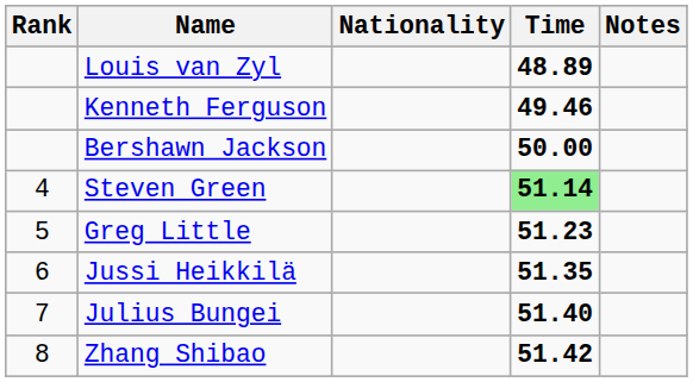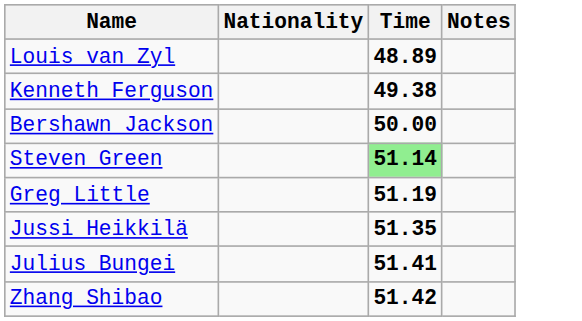 <table class="wikitable sortable" style="text-align:center">
 <tr>
-<th>Rank</th>
 <th>Name</th>
 <th>Nationality</th>
 <th>Time</th>
 <th>Notes</th>
 </tr>
 <tr>
-<td></td>
 <td align=left><a href='#'>Louis van Zyl</a></td>
 <td align=left></td>
 <td><strong>48.89</strong></td>
 <td></td>
 </tr>
 <tr>
-<td></td>
 <td align=left><a href='#'>Kenneth Ferguson</a></td>
 <td align=left></td>
-<td><strong>49.46</strong></td>
+<td><strong>49.38</strong></td>
 <td></td>
 </tr>
 <tr>
-<td></td>
 <td align=left><a href='#'>Bershawn Jackson</a></td>
 <td align=left></td>
 <td><strong>50.00</strong></td>
 <td></td>
 </tr>
 <tr>
-<td>4</td>
 <td align=left><a href='#'>Steven Green</a></td>
 <td align=left></td>
 <td style="background: lightgreen;"><strong>51.14</strong></td>
 <td></td>
 </tr>
 <tr>
-<td>5</td>
 <td align=left><a href='#'>Greg Little</a></td>
 <td align=left></td>
-<td><strong>51.23</strong></td>
+<td><strong>51.19</strong></td>
 <td></td>
 </tr>
 <tr>
-<td>6</td>
 <td align=left><a href='#'>Jussi Heikkilä</a></td>
 <td align=left></td>
 <td><strong>51.35</strong></td>
 <td></td>
 </tr>
 <tr>
-<td>7</td>
 <td align=left><a href='#'>Julius Bungei</a></td>
 <td align=left></td>
-<td><strong>51.40</strong></td>
+<td><strong>51.41</strong></td>
 <td></td>
 </tr>
 <tr>
-<td>8</td>
 <td align=left><a href='#'>Zhang Shibao</a></td>
 <td align=left></td>
 <td><strong>51.42</strong></td>
 <td></td>
 </tr>
 </table>
